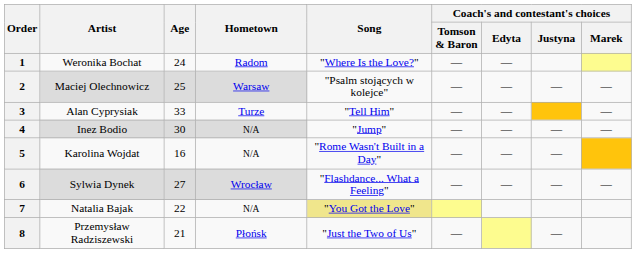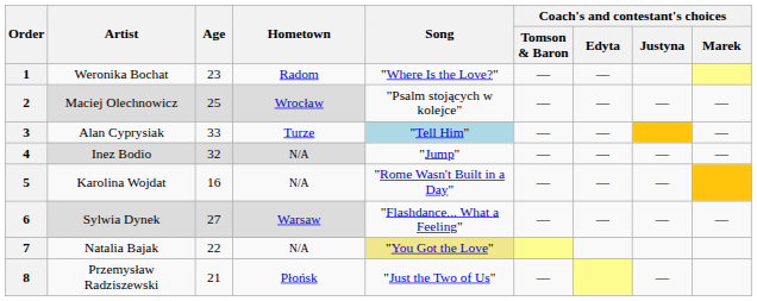 <table class="wikitable" style="text-align:center; width:100%;">
 <tr>
 <th scope="col" rowspan="2" width="05%">Order</th>
 <th scope="col" rowspan="2" width="20%">Artist</th>
 <th scope="col" rowspan="2" width="05%">Age</th>
 <th scope="col" rowspan="2" width="18%">Hometown</th>
 <th scope="col" rowspan="2" width="20%">Song</th>
 <th scope="col" colspan="4" width="32%">Coach's and contestant's choices</th>
 </tr>
 <tr>
 <th width="08%">Tomson & Baron</th>
 <th width="08%">Edyta</th>
 <th width="08%">Justyna</th>
 <th width="08%">Marek</th>
 </tr>
 <tr>
 <th>1</th>
 <td>Weronika Bochat</td>
-<td>24</td>
+<td>23</td>
 <td><a href='#'>Radom</a></td>
 <td>"<a href='#'>Where Is the Love?</a>"</td>
 <td>—</td>
 <td>—</td>
 <td><strong></strong></td>
 <td style="background:#fdfc8f;"><strong></strong></td>
 </tr>
 <tr>
 <th>2</th>
 <td style="background:#DCDCDC;">Maciej Olechnowicz</td>
 <td style="background:#DCDCDC;">25</td>
-<td style="background:#DCDCDC;"><a href='#'>Warsaw</a></td>
+<td style="background:#DCDCDC;"><a href='#'>Wrocław</a></td>
 <td>"Psalm stojących w kolejce"</td>
 <td>—</td>
 <td>—</td>
 <td>—</td>
 <td>—</td>
 </tr>
 <tr>
 <th>3</th>
 <td>Alan Cyprysiak</td>
 <td>33</td>
 <td><a href='#'>Turze</a></td>
-<td>"<a href='#'>Tell Him</a>"</td>
+<td style="background: lightblue;">"<a href='#'>Tell Him</a>"</td>
 <td>—</td>
 <td>—</td>
 <td style="background-color:#FFC40C;"><strong></strong></td>
 <td>—</td>
 </tr>
 <tr>
 <th>4</th>
 <td style="background:#DCDCDC;">Inez Bodio</td>
-<td style="background:#DCDCDC;">30</td>
+<td style="background:#DCDCDC;">32</td>
 <td style="background:#DCDCDC;"><small>N/A</small></td>
 <td>"<a href='#'>Jump</a>"</td>
 <td>—</td>
 <td>—</td>
 <td>—</td>
 <td>—</td>
 </tr>
 <tr>
 <th>5</th>
 <td>Karolina Wojdat</td>
 <td>16</td>
 <td><small>N/A</small></td>
 <td>"<a href='#'>Rome Wasn't Built in a Day</a>"</td>
 <td>—</td>
 <td>—</td>
 <td>—</td>
 <td style="background-color:#FFC40C;"><strong></strong></td>
 </tr>
 <tr>
 <th>6</th>
 <td style="background:#DCDCDC;">Sylwia Dynek</td>
 <td style="background:#DCDCDC;">27</td>
-<td style="background:#DCDCDC;"><a href='#'>Wrocław</a></td>
+<td style="background:#DCDCDC;"><a href='#'>Warsaw</a></td>
 <td>"<a href='#'>Flashdance... What a Feeling</a>"</td>
 <td>—</td>
 <td>—</td>
 <td>—</td>
 <td>—</td>
 </tr>
 <tr>
 <th>7</th>
 <td>Natalia Bajak</td>
 <td>22</td>
 <td><small>N/A</small></td>
 <td style="background: khaki;">"<a href='#'>You Got the Love</a>"</td>
 <td style="background:#fdfc8f;"><strong></strong></td>
 <td><strong></strong></td>
 <td><strong></strong></td>
 <td><strong></strong></td>
 </tr>
 <tr>
 <th>8</th>
 <td>Przemysław Radziszewski</td>
 <td>21</td>
 <td><a href='#'>Płońsk</a></td>
 <td>"<a href='#'>Just the Two of Us</a>"</td>
 <td>—</td>
 <td style="background:#fdfc8f;"><strong></strong></td>
 <td>—</td>
 <td><strong></strong></td>
 </tr>
 </table>
